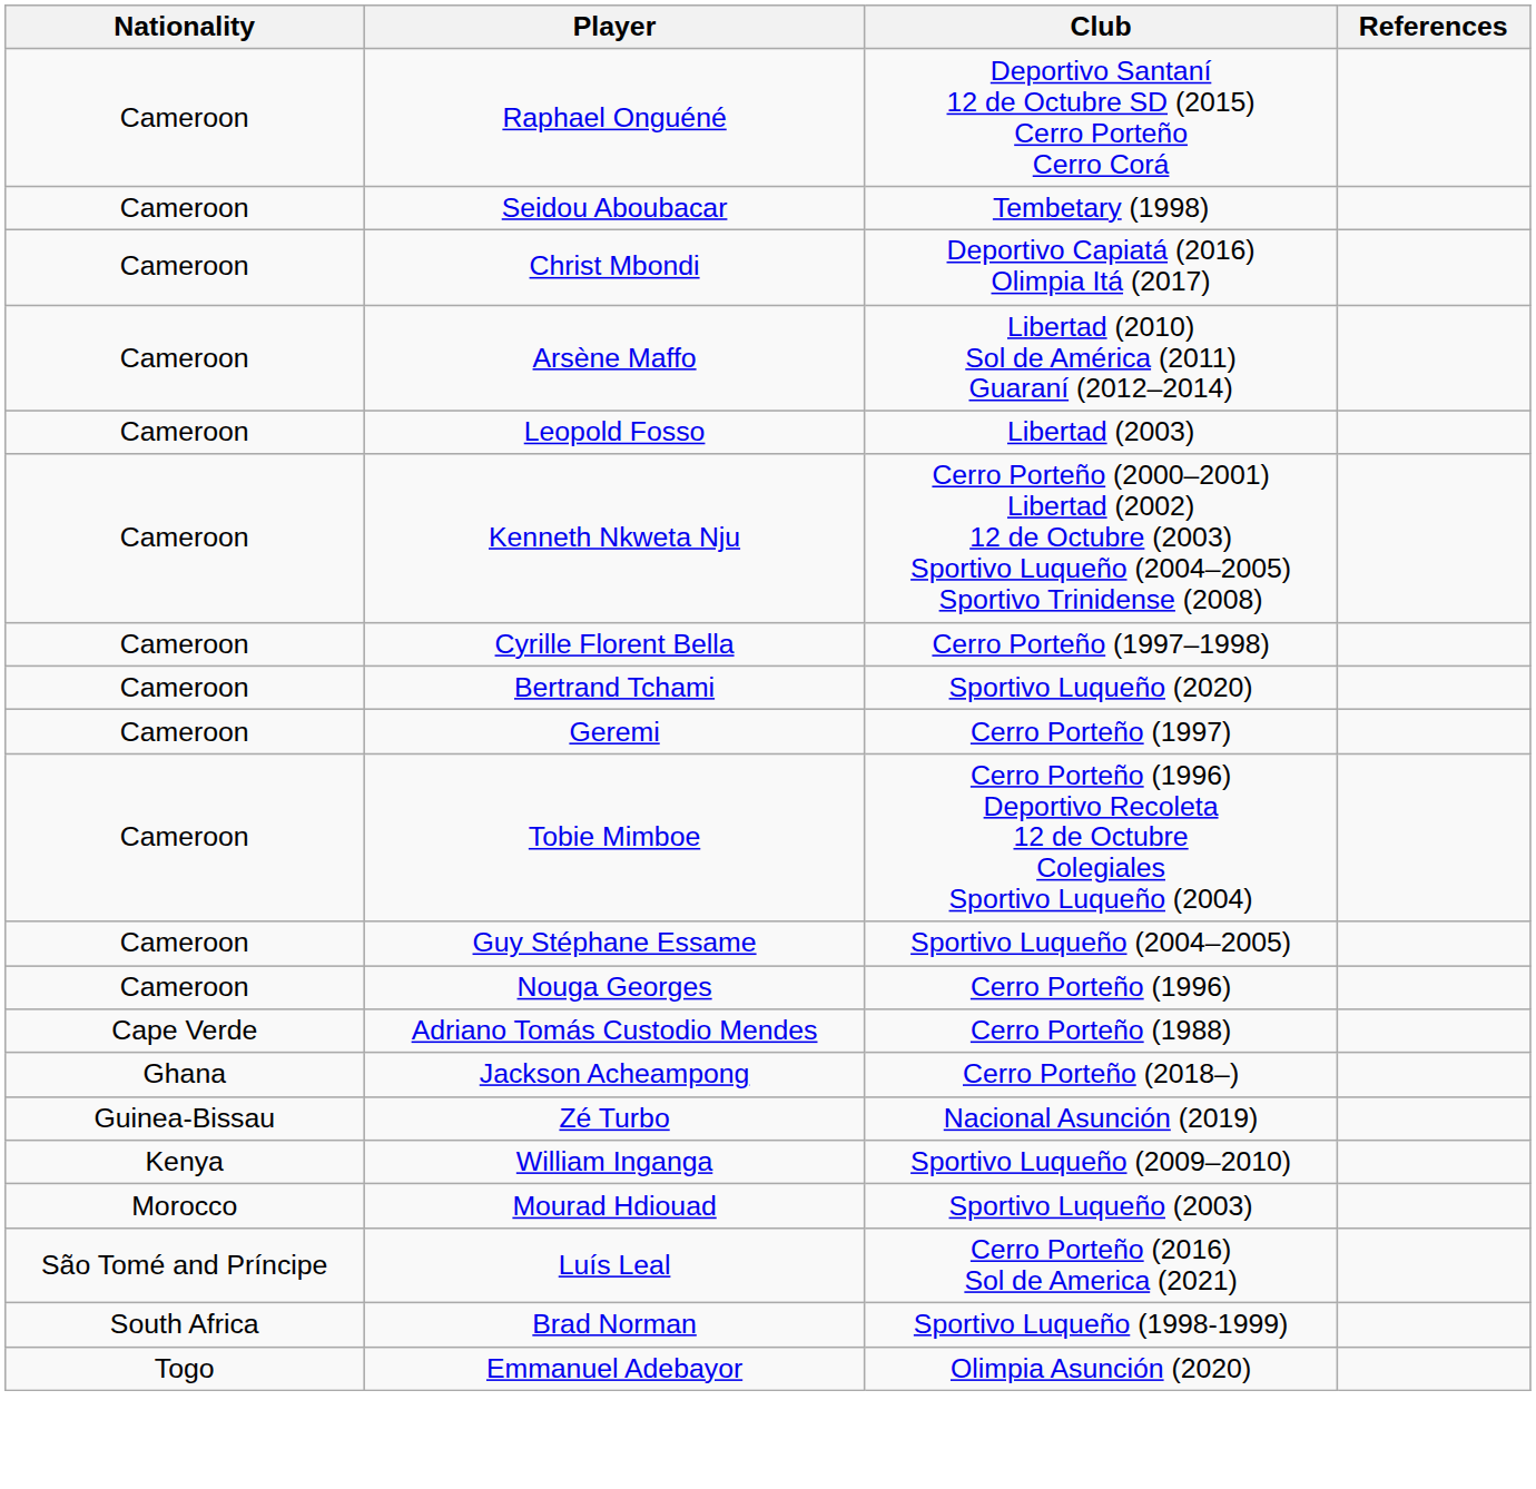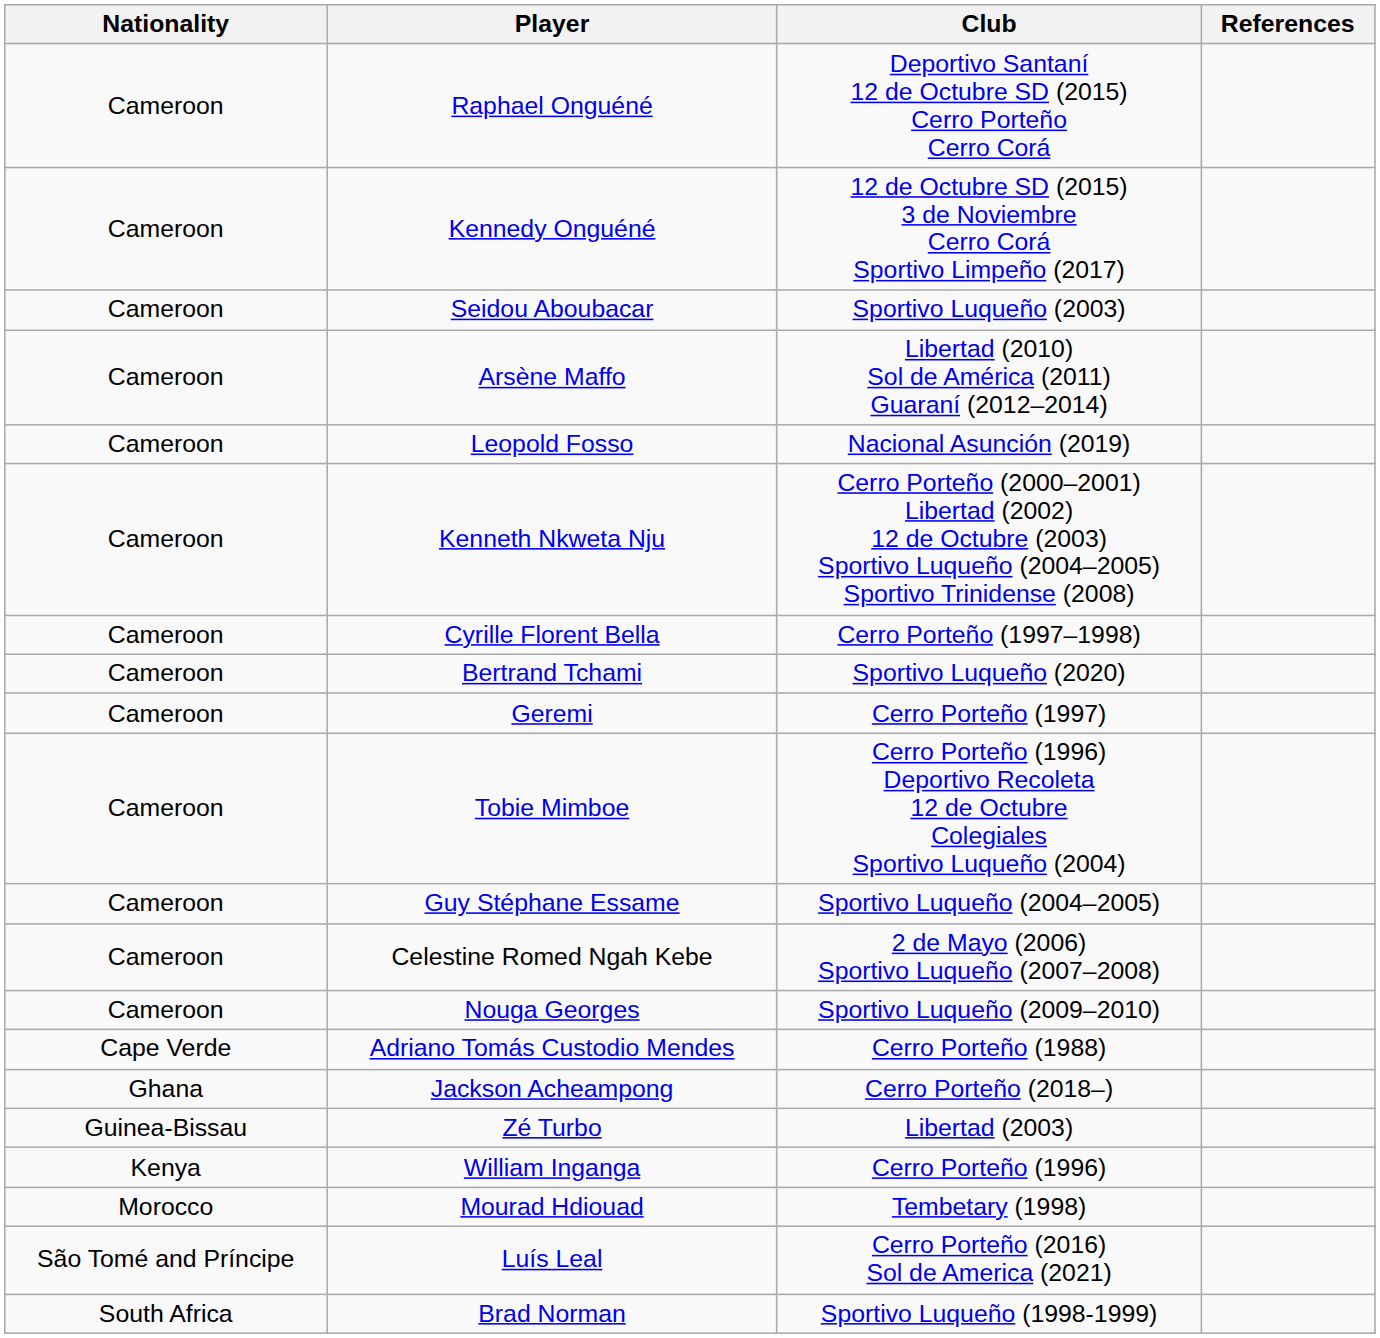 <table class="wikitable sortable"  style="text-align:center; width:70%;">
 <tr>
 <th>Nationality</th>
 <th>Player</th>
 <th>Club</th>
 <th>References</th>
 </tr>
 <tr>
 <td> Cameroon</td>
 <td><a href='#'>Raphael Onguéné</a></td>
 <td><a href='#'>Deportivo Santaní</a><br><a href='#'>12 de Octubre SD</a> (2015)<br><a href='#'>Cerro Porteño</a><br><a href='#'>Cerro Corá</a></td>
 <td></td>
 </tr>
 <tr>
 <td> Cameroon</td>
-<td><a href='#'>Seidou Aboubacar</a></td>
-<td><a href='#'>Tembetary</a> (1998)</td>
+<td><a href='#'>Kennedy Onguéné</a></td>
+<td><a href='#'>12 de Octubre SD</a> (2015)<br><a href='#'>3 de Noviembre</a><br><a href='#'>Cerro Corá</a><br><a href='#'>Sportivo Limpeño</a> (2017)</td>
 <td></td>
 </tr>
 <tr>
 <td> Cameroon</td>
-<td><a href='#'>Christ Mbondi</a></td>
-<td><a href='#'>Deportivo Capiatá</a> (2016)<br><a href='#'>Olimpia Itá</a> (2017)</td>
+<td><a href='#'>Seidou Aboubacar</a></td>
+<td><a href='#'>Sportivo Luqueño</a> (2003)</td>
 <td></td>
 </tr>
 <tr>
 <td> Cameroon</td>
 <td><a href='#'>Arsène Maffo</a></td>
 <td><a href='#'>Libertad</a> (2010)<br><a href='#'>Sol de América</a> (2011)<br><a href='#'>Guaraní</a> (2012–2014)</td>
 <td></td>
 </tr>
 <tr>
 <td> Cameroon</td>
 <td><a href='#'>Leopold Fosso</a></td>
-<td><a href='#'>Libertad</a> (2003)</td>
+<td><a href='#'>Nacional Asunción</a> (2019)</td>
 <td></td>
 </tr>
 <tr>
 <td> Cameroon</td>
 <td><a href='#'>Kenneth Nkweta Nju</a></td>
 <td><a href='#'>Cerro Porteño</a> (2000–2001)<br><a href='#'>Libertad</a> (2002)<br><a href='#'>12 de Octubre</a> (2003)<br><a href='#'>Sportivo Luqueño</a> (2004–2005)<br><a href='#'>Sportivo Trinidense</a> (2008)</td>
 <td></td>
 </tr>
 <tr>
 <td> Cameroon</td>
 <td><a href='#'>Cyrille Florent Bella</a></td>
 <td><a href='#'>Cerro Porteño</a> (1997–1998)</td>
 <td></td>
 </tr>
 <tr>
 <td> Cameroon</td>
 <td><a href='#'>Bertrand Tchami</a></td>
 <td><a href='#'>Sportivo Luqueño</a> (2020)</td>
 <td></td>
 </tr>
 <tr>
 <td> Cameroon</td>
 <td><a href='#'>Geremi</a></td>
 <td><a href='#'>Cerro Porteño</a> (1997)</td>
 <td></td>
 </tr>
 <tr>
 <td> Cameroon</td>
 <td><a href='#'>Tobie Mimboe</a></td>
 <td><a href='#'>Cerro Porteño</a> (1996)<br><a href='#'>Deportivo Recoleta</a><br><a href='#'>12 de Octubre</a><br><a href='#'>Colegiales</a><br><a href='#'>Sportivo Luqueño</a> (2004)</td>
 <td></td>
 </tr>
 <tr>
 <td> Cameroon</td>
 <td><a href='#'>Guy Stéphane Essame</a></td>
 <td><a href='#'>Sportivo Luqueño</a> (2004–2005)</td>
 <td></td>
 </tr>
 <tr>
 <td> Cameroon</td>
+<td>Celestine Romed Ngah Kebe</td>
+<td><a href='#'>2 de Mayo</a> (2006)<br><a href='#'>Sportivo Luqueño</a> (2007–2008)</td>
+<td></td>
+</tr>
+<tr>
+<td> Cameroon</td>
 <td><a href='#'>Nouga Georges</a></td>
-<td><a href='#'>Cerro Porteño</a> (1996)</td>
+<td><a href='#'>Sportivo Luqueño</a> (2009–2010)</td>
 <td></td>
 </tr>
 <tr>
 <td> Cape Verde</td>
 <td><a href='#'>Adriano Tomás Custodio Mendes</a></td>
 <td><a href='#'>Cerro Porteño</a> (1988)</td>
 <td></td>
 </tr>
 <tr>
 <td> Ghana</td>
 <td><a href='#'>Jackson Acheampong</a></td>
 <td><a href='#'>Cerro Porteño</a> (2018–)</td>
 <td></td>
 </tr>
 <tr>
 <td> Guinea-Bissau</td>
 <td><a href='#'>Zé Turbo</a></td>
-<td><a href='#'>Nacional Asunción</a> (2019)</td>
+<td><a href='#'>Libertad</a> (2003)</td>
 <td></td>
 </tr>
 <tr>
 <td> Kenya</td>
 <td><a href='#'>William Inganga</a></td>
-<td><a href='#'>Sportivo Luqueño</a> (2009–2010)</td>
+<td><a href='#'>Cerro Porteño</a> (1996)</td>
 <td></td>
 </tr>
 <tr>
 <td> Morocco</td>
 <td><a href='#'>Mourad Hdiouad</a></td>
-<td><a href='#'>Sportivo Luqueño</a> (2003)</td>
+<td><a href='#'>Tembetary</a> (1998)</td>
 <td></td>
 </tr>
 <tr>
 <td> São Tomé and Príncipe</td>
 <td><a href='#'>Luís Leal</a></td>
 <td><a href='#'>Cerro Porteño</a> (2016)<br> <a href='#'>Sol de America</a> (2021)</td>
 <td></td>
 </tr>
 <tr>
 <td> South Africa</td>
 <td><a href='#'>Brad Norman</a></td>
 <td><a href='#'>Sportivo Luqueño</a> (1998-1999)</td>
 <td></td>
 </tr>
-<tr>
-<td> Togo</td>
-<td><a href='#'>Emmanuel Adebayor</a></td>
-<td><a href='#'>Olimpia Asunción</a> (2020)</td>
-<td></td>
-</tr>
 </table>
